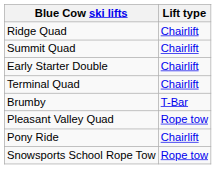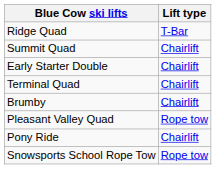 <table class="wikitable">
 <tr>
 <th>Blue Cow <a href='#'>ski lifts</a></th>
 <th>Lift type</th>
 </tr>
 <tr>
 <td>Ridge Quad</td>
-<td><a href='#'>Chairlift</a></td>
+<td><a href='#'>T-Bar</a></td>
 </tr>
 <tr>
 <td>Summit Quad</td>
 <td><a href='#'>Chairlift</a></td>
 </tr>
 <tr>
 <td>Early Starter Double</td>
 <td><a href='#'>Chairlift</a></td>
 </tr>
 <tr>
 <td>Terminal Quad</td>
 <td><a href='#'>Chairlift</a></td>
 </tr>
 <tr>
 <td>Brumby</td>
-<td><a href='#'>T-Bar</a></td>
+<td><a href='#'>Chairlift</a></td>
 </tr>
 <tr>
 <td>Pleasant Valley Quad</td>
 <td><a href='#'>Rope tow</a></td>
 </tr>
 <tr>
 <td>Pony Ride</td>
 <td><a href='#'>Chairlift</a></td>
 </tr>
 <tr>
 <td>Snowsports School Rope Tow</td>
 <td><a href='#'>Rope tow</a></td>
 </tr>
 </table>
